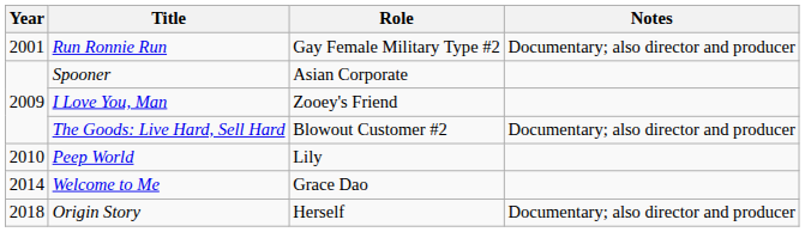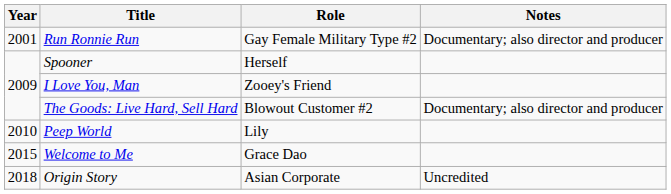 <table class="wikitable sortable">
 <tr>
 <th>Year</th>
 <th>Title</th>
 <th>Role</th>
 <th>Notes</th>
 </tr>
 <tr>
 <td>2001</td>
 <td><em><a href='#'>Run Ronnie Run</a></em></td>
 <td>Gay Female Military Type #2</td>
 <td>Documentary; also director and producer</td>
 </tr>
 <tr>
 <td rowspan=3>2009</td>
 <td><em>Spooner</em></td>
-<td>Asian Corporate</td>
+<td>Herself</td>
 <td></td>
 </tr>
 <tr>
 <td><em><a href='#'>I Love You, Man</a></em></td>
 <td>Zooey's Friend</td>
 <td></td>
 </tr>
 <tr>
 <td><em><a href='#'>The Goods: Live Hard, Sell Hard</a></em></td>
 <td>Blowout Customer #2</td>
 <td>Documentary; also director and producer</td>
 </tr>
 <tr>
 <td>2010</td>
 <td><em><a href='#'>Peep World</a></em></td>
 <td>Lily</td>
 <td></td>
 </tr>
 <tr>
-<td>2014</td>
+<td>2015</td>
 <td><em><a href='#'>Welcome to Me</a></em></td>
 <td>Grace Dao</td>
 <td></td>
 </tr>
 <tr>
 <td>2018</td>
 <td><em>Origin Story</em></td>
-<td>Herself</td>
-<td>Documentary; also director and producer</td>
+<td>Asian Corporate</td>
+<td>Uncredited</td>
 </tr>
 </table>
